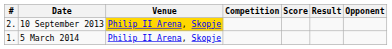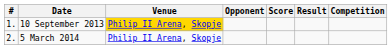 <table class="wikitable">
 <tr>
 <th>#</th>
 <th>Date</th>
 <th>Venue</th>
-<th>Competition</th>
+<th>Opponent</th>
 <th>Score</th>
 <th>Result</th>
-<th>Opponent</th>
+<th>Competition</th>
 </tr>
 <tr>
-<td>2.</td>
+<td>1.</td>
 <td>10 September 2013</td>
 <td style="background: gold;"><a href='#'>Philip II Arena</a>, <a href='#'>Skopje</a></td>
 <td></td>
 <td></td>
 <td></td>
 <td></td>
 </tr>
 <tr>
-<td>1.</td>
+<td>2.</td>
 <td>5 March 2014</td>
 <td><a href='#'>Philip II Arena</a>, <a href='#'>Skopje</a></td>
 <td></td>
 <td></td>
 <td></td>
 <td></td>
 </tr>
 </table>
